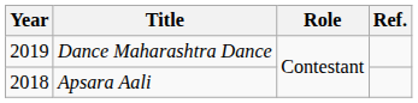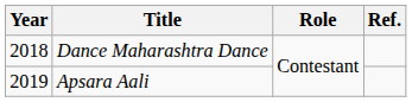 <table class="wikitable">
 <tr>
 <th>Year</th>
 <th>Title</th>
 <th>Role</th>
 <th>Ref.</th>
 </tr>
 <tr>
-<td>2019</td>
+<td>2018</td>
 <td><em>Dance Maharashtra Dance</em></td>
 <td rowspan="2">Contestant</td>
 <td></td>
 </tr>
 <tr>
-<td>2018</td>
+<td>2019</td>
 <td><em>Apsara Aali</em></td>
 <td></td>
 </tr>
 </table>
